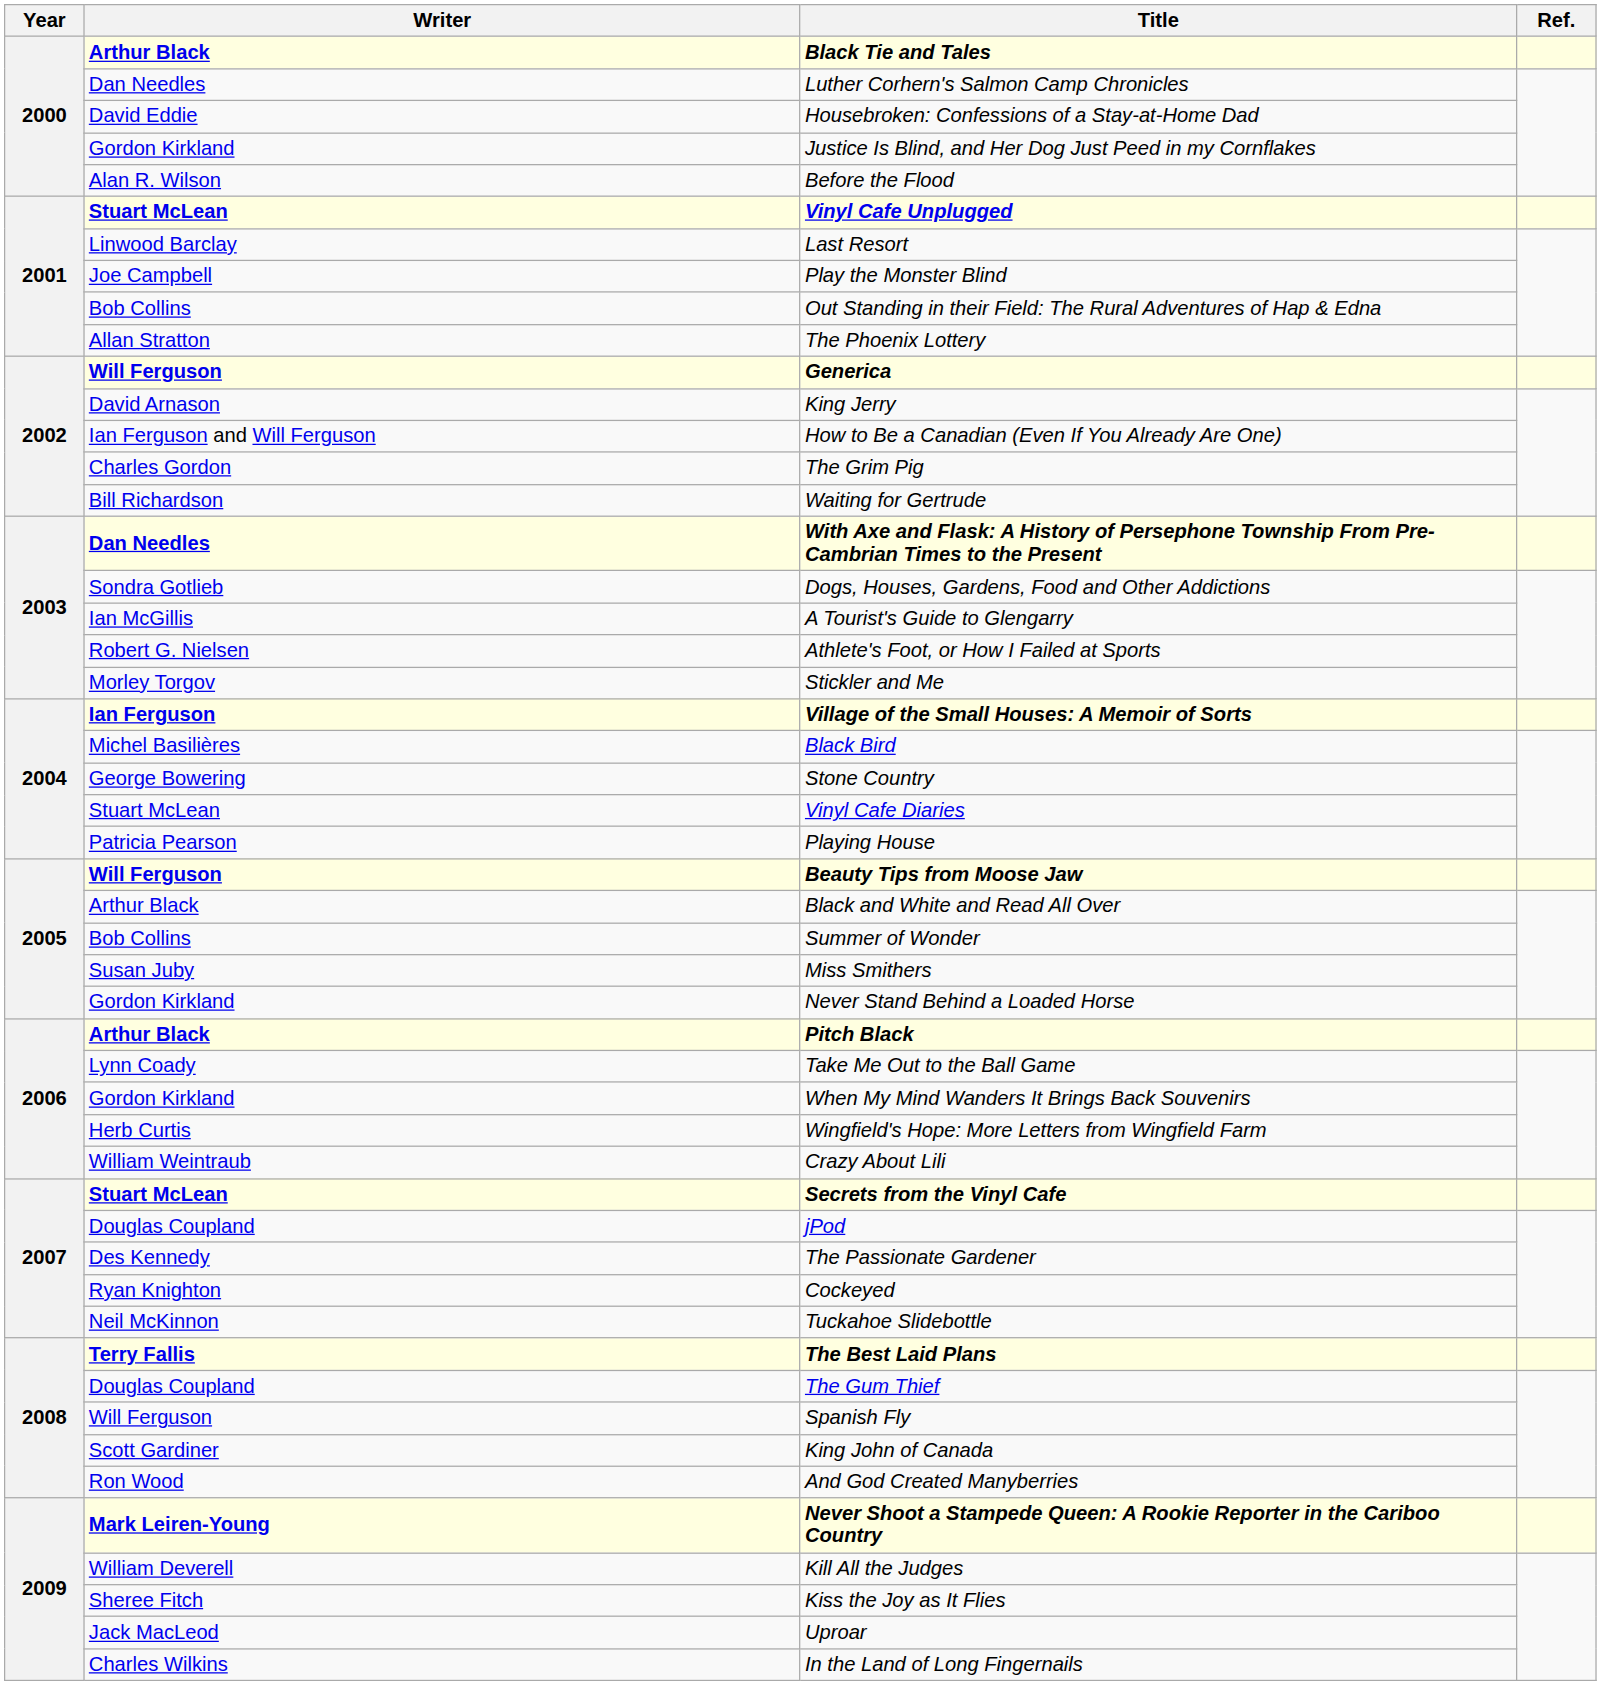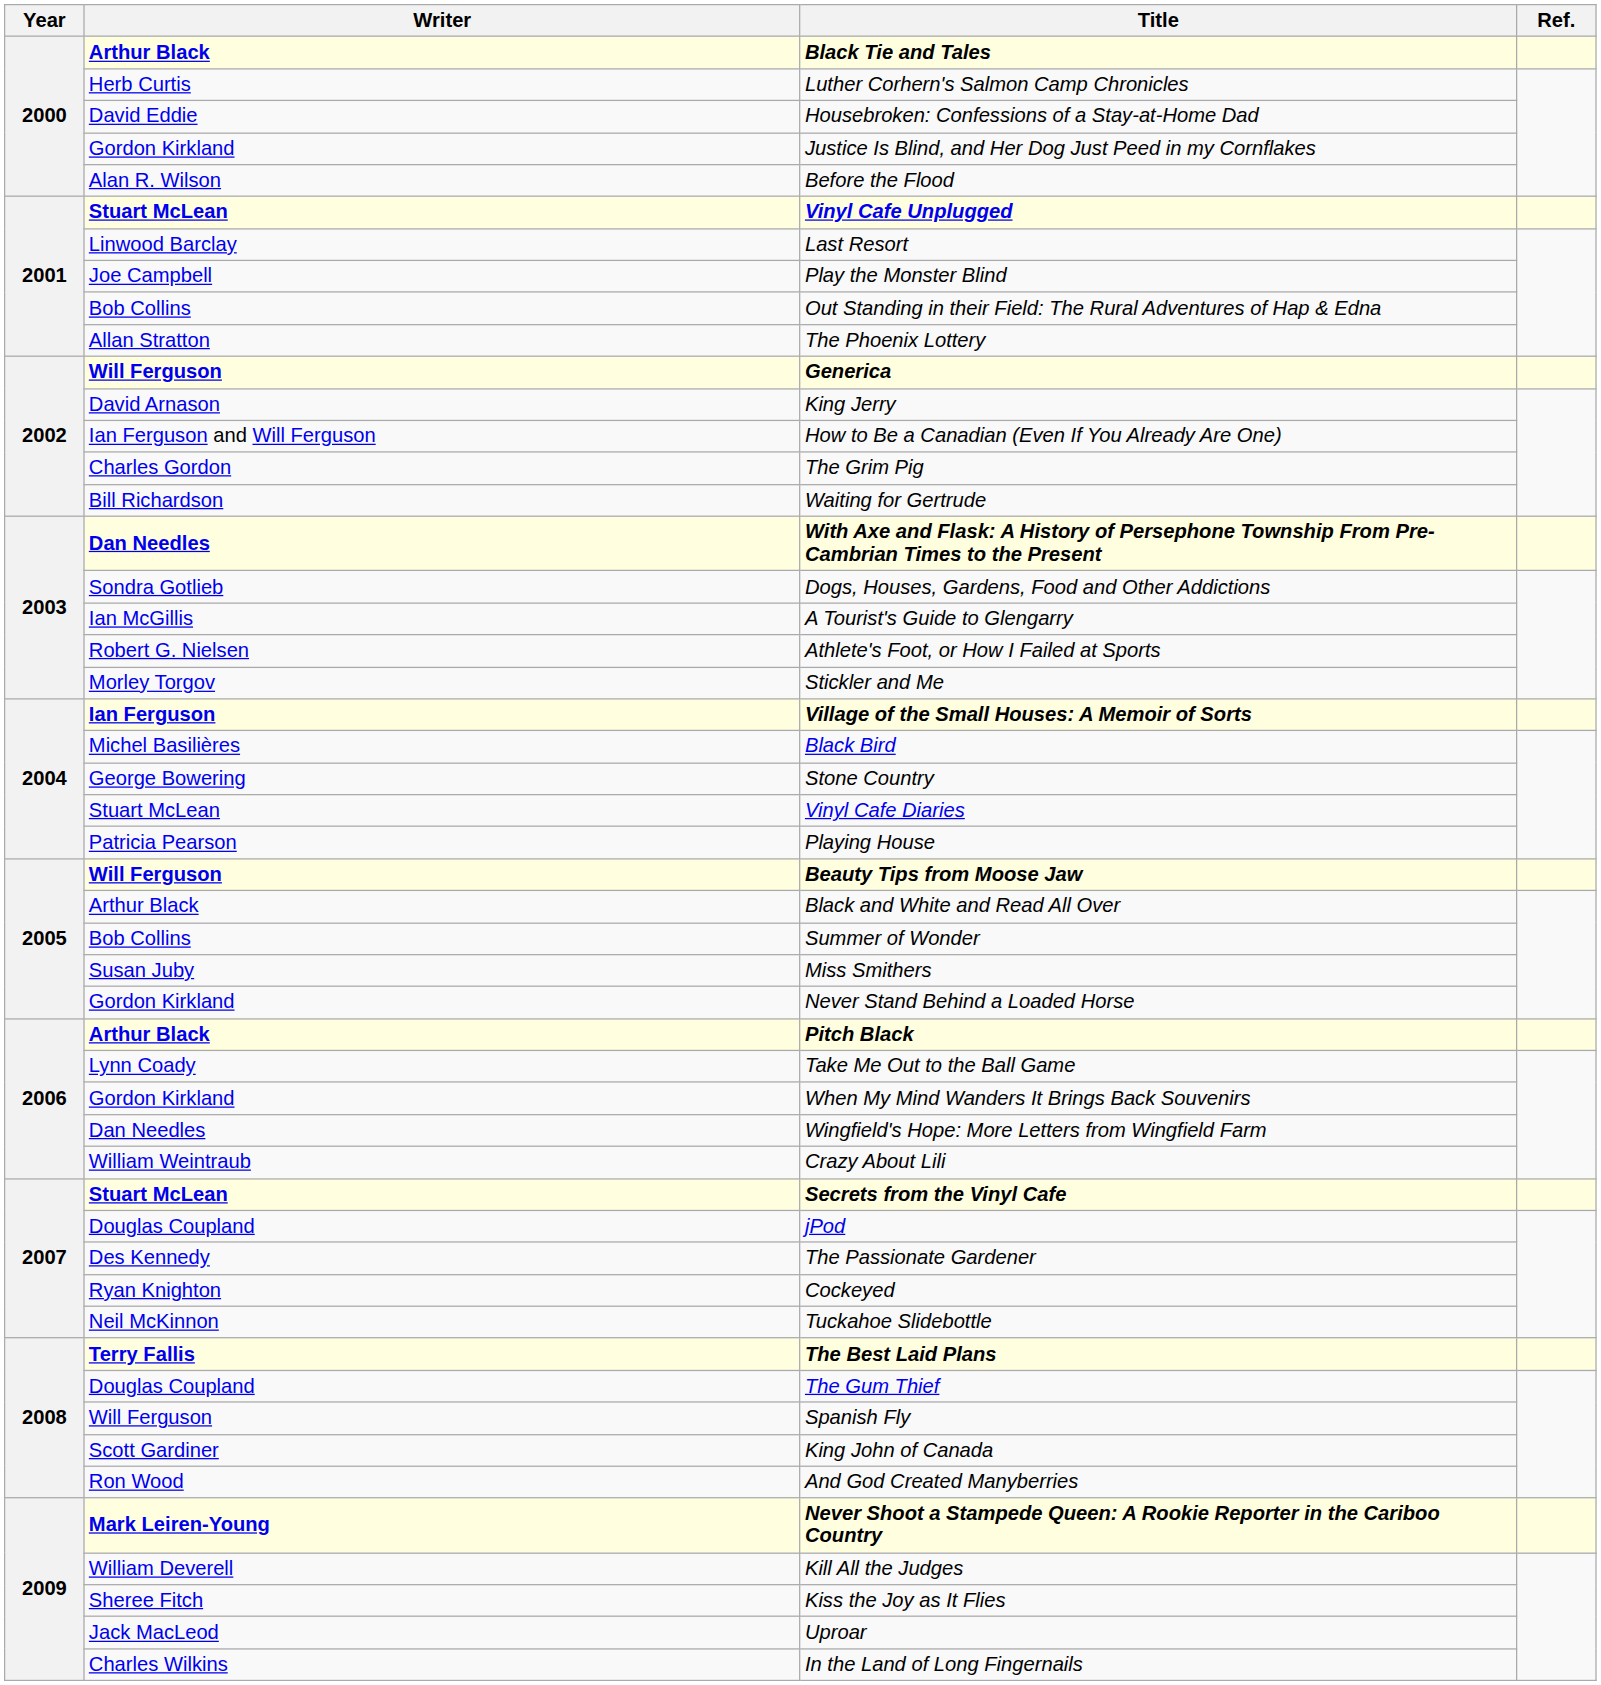 <table class="wikitable" style="width:100%;">
 <tr>
 <th width=5%>Year</th>
 <th width=45%>Writer</th>
 <th width=45%>Title</th>
 <th width=5%>Ref.</th>
 </tr>
 <tr>
 <th rowspan="5">2000</th>
 <td style="background:lightyellow;"><strong><a href='#'>Arthur Black</a></strong></td>
 <td style="background:lightyellow;"><strong><em>Black Tie and Tales</em></strong></td>
 <td style="background:lightyellow;"></td>
 </tr>
 <tr>
-<td><a href='#'>Dan Needles</a></td>
+<td><a href='#'>Herb Curtis</a></td>
 <td><em>Luther Corhern's Salmon Camp Chronicles</em></td>
 <td rowspan=4></td>
 </tr>
 <tr>
 <td><a href='#'>David Eddie</a></td>
 <td><em>Housebroken: Confessions of a Stay-at-Home Dad</em></td>
 </tr>
 <tr>
 <td><a href='#'>Gordon Kirkland</a></td>
 <td><em>Justice Is Blind, and Her Dog Just Peed in my Cornflakes</em></td>
 </tr>
 <tr>
 <td><a href='#'>Alan R. Wilson</a></td>
 <td><em>Before the Flood</em></td>
 </tr>
 <tr>
 <th rowspan="5">2001</th>
 <td style="background:lightyellow;"><strong><a href='#'>Stuart McLean</a></strong></td>
 <td style="background:lightyellow;"><strong><em><a href='#'>Vinyl Cafe Unplugged</a></em></strong></td>
 <td style="background:lightyellow;"></td>
 </tr>
 <tr>
 <td><a href='#'>Linwood Barclay</a></td>
 <td><em>Last Resort</em></td>
 <td rowspan=4></td>
 </tr>
 <tr>
 <td><a href='#'>Joe Campbell</a></td>
 <td><em>Play the Monster Blind</em></td>
 </tr>
 <tr>
 <td><a href='#'>Bob Collins</a></td>
 <td><em>Out Standing in their Field: The Rural Adventures of Hap & Edna</em></td>
 </tr>
 <tr>
 <td><a href='#'>Allan Stratton</a></td>
 <td><em>The Phoenix Lottery</em></td>
 </tr>
 <tr>
 <th rowspan="5">2002</th>
 <td style="background:lightyellow;"><strong><a href='#'>Will Ferguson</a></strong></td>
 <td style="background:lightyellow;"><strong><em>Generica</em></strong></td>
 <td style="background:lightyellow;"></td>
 </tr>
 <tr>
 <td><a href='#'>David Arnason</a></td>
 <td><em>King Jerry</em></td>
 <td rowspan=4></td>
 </tr>
 <tr>
 <td><a href='#'>Ian Ferguson</a> and <a href='#'>Will Ferguson</a></td>
 <td><em>How to Be a Canadian (Even If You Already Are One)</em></td>
 </tr>
 <tr>
 <td><a href='#'>Charles Gordon</a></td>
 <td><em>The Grim Pig</em></td>
 </tr>
 <tr>
 <td><a href='#'>Bill Richardson</a></td>
 <td><em>Waiting for Gertrude</em></td>
 </tr>
 <tr>
 <th rowspan="5">2003</th>
 <td style="background:lightyellow;"><strong><a href='#'>Dan Needles</a></strong></td>
 <td style="background:lightyellow;"><strong><em>With Axe and Flask: A History of Persephone Township From Pre-Cambrian Times to the Present</em></strong></td>
 <td style="background:lightyellow;"></td>
 </tr>
 <tr>
 <td><a href='#'>Sondra Gotlieb</a></td>
 <td><em>Dogs, Houses, Gardens, Food and Other Addictions</em></td>
 <td rowspan=4></td>
 </tr>
 <tr>
 <td><a href='#'>Ian McGillis</a></td>
 <td><em>A Tourist's Guide to Glengarry</em></td>
 </tr>
 <tr>
 <td><a href='#'>Robert G. Nielsen</a></td>
 <td><em>Athlete's Foot, or How I Failed at Sports</em></td>
 </tr>
 <tr>
 <td><a href='#'>Morley Torgov</a></td>
 <td><em>Stickler and Me</em></td>
 </tr>
 <tr>
 <th rowspan="5">2004</th>
 <td style="background:lightyellow;"><strong><a href='#'>Ian Ferguson</a></strong></td>
 <td style="background:lightyellow;"><strong><em>Village of the Small Houses: A Memoir of Sorts</em></strong></td>
 <td style="background:lightyellow;"></td>
 </tr>
 <tr>
 <td><a href='#'>Michel Basilières</a></td>
 <td><em><a href='#'>Black Bird</a></em></td>
 <td rowspan=4></td>
 </tr>
 <tr>
 <td><a href='#'>George Bowering</a></td>
 <td><em>Stone Country</em></td>
 </tr>
 <tr>
 <td><a href='#'>Stuart McLean</a></td>
 <td><em><a href='#'>Vinyl Cafe Diaries</a></em></td>
 </tr>
 <tr>
 <td><a href='#'>Patricia Pearson</a></td>
 <td><em>Playing House</em></td>
 </tr>
 <tr>
 <th rowspan="5">2005</th>
 <td style="background:lightyellow;"><strong><a href='#'>Will Ferguson</a></strong></td>
 <td style="background:lightyellow;"><strong><em>Beauty Tips from Moose Jaw</em></strong></td>
 <td style="background:lightyellow;"></td>
 </tr>
 <tr>
 <td><a href='#'>Arthur Black</a></td>
 <td><em>Black and White and Read All Over</em></td>
 <td rowspan=4></td>
 </tr>
 <tr>
 <td><a href='#'>Bob Collins</a></td>
 <td><em>Summer of Wonder</em></td>
 </tr>
 <tr>
 <td><a href='#'>Susan Juby</a></td>
 <td><em>Miss Smithers</em></td>
 </tr>
 <tr>
 <td><a href='#'>Gordon Kirkland</a></td>
 <td><em>Never Stand Behind a Loaded Horse</em></td>
 </tr>
 <tr>
 <th rowspan="5">2006</th>
 <td style="background:lightyellow;"><strong><a href='#'>Arthur Black</a></strong></td>
 <td style="background:lightyellow;"><strong><em>Pitch Black</em></strong></td>
 <td style="background:lightyellow;"></td>
 </tr>
 <tr>
 <td><a href='#'>Lynn Coady</a></td>
 <td><em>Take Me Out to the Ball Game</em></td>
 <td rowspan=4></td>
 </tr>
 <tr>
 <td><a href='#'>Gordon Kirkland</a></td>
 <td><em>When My Mind Wanders It Brings Back Souvenirs</em></td>
 </tr>
 <tr>
-<td><a href='#'>Herb Curtis</a></td>
+<td><a href='#'>Dan Needles</a></td>
 <td><em>Wingfield's Hope: More Letters from Wingfield Farm</em></td>
 </tr>
 <tr>
 <td><a href='#'>William Weintraub</a></td>
 <td><em>Crazy About Lili</em></td>
 </tr>
 <tr>
 <th rowspan="5">2007</th>
 <td style="background:lightyellow;"><strong><a href='#'>Stuart McLean</a></strong></td>
 <td style="background:lightyellow;"><strong><em>Secrets from the Vinyl Cafe</em></strong></td>
 <td style="background:lightyellow;"></td>
 </tr>
 <tr>
 <td><a href='#'>Douglas Coupland</a></td>
 <td><em><a href='#'>jPod</a></em></td>
 <td rowspan=4></td>
 </tr>
 <tr>
 <td><a href='#'>Des Kennedy</a></td>
 <td><em>The Passionate Gardener</em></td>
 </tr>
 <tr>
 <td><a href='#'>Ryan Knighton</a></td>
 <td><em>Cockeyed</em></td>
 </tr>
 <tr>
 <td><a href='#'>Neil McKinnon</a></td>
 <td><em>Tuckahoe Slidebottle</em></td>
 </tr>
 <tr>
 <th rowspan="5">2008</th>
 <td style="background:lightyellow;"><strong><a href='#'>Terry Fallis</a></strong></td>
 <td style="background:lightyellow;"><strong><em>The Best Laid Plans</em></strong></td>
 <td style="background:lightyellow;"></td>
 </tr>
 <tr>
 <td><a href='#'>Douglas Coupland</a></td>
 <td><em><a href='#'>The Gum Thief</a></em></td>
 <td rowspan=4></td>
 </tr>
 <tr>
 <td><a href='#'>Will Ferguson</a></td>
 <td><em>Spanish Fly</em></td>
 </tr>
 <tr>
 <td><a href='#'>Scott Gardiner</a></td>
 <td><em>King John of Canada</em></td>
 </tr>
 <tr>
 <td><a href='#'>Ron Wood</a></td>
 <td><em>And God Created Manyberries</em></td>
 </tr>
 <tr>
 <th rowspan="5">2009</th>
 <td style="background:lightyellow;"><strong><a href='#'>Mark Leiren-Young</a></strong></td>
 <td style="background:lightyellow;"><strong><em>Never Shoot a Stampede Queen: A Rookie Reporter in the Cariboo Country</em></strong></td>
 <td style="background:lightyellow;"></td>
 </tr>
 <tr>
 <td><a href='#'>William Deverell</a></td>
 <td><em>Kill All the Judges</em></td>
 <td rowspan=4></td>
 </tr>
 <tr>
 <td><a href='#'>Sheree Fitch</a></td>
 <td><em>Kiss the Joy as It Flies</em></td>
 </tr>
 <tr>
 <td><a href='#'>Jack MacLeod</a></td>
 <td><em>Uproar</em></td>
 </tr>
 <tr>
 <td><a href='#'>Charles Wilkins</a></td>
 <td><em>In the Land of Long Fingernails</em></td>
 </tr>
 </table>
